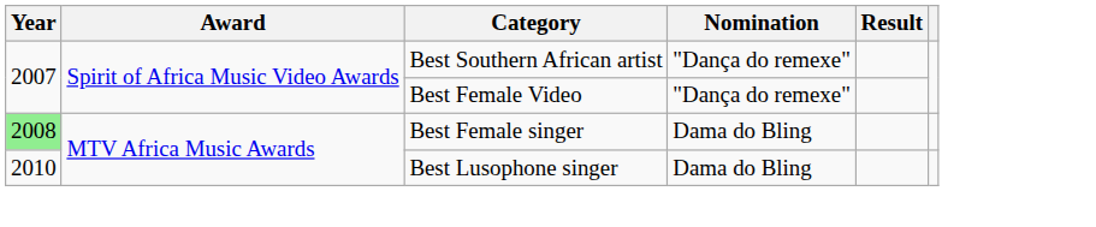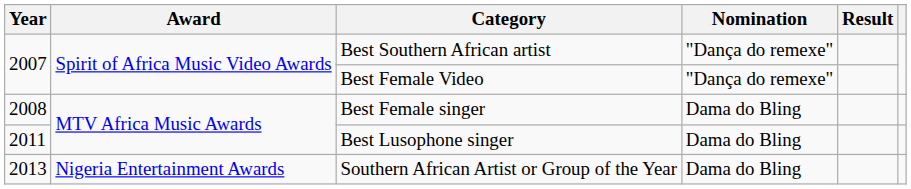 <table class="wikitable">
 <tr>
 <th>Year</th>
 <th>Award</th>
 <th>Category</th>
 <th>Nomination</th>
 <th>Result</th>
 <th></th>
 </tr>
 <tr>
 <td rowspan="2">2007</td>
 <td rowspan="2"><a href='#'>Spirit of Africa Music Video Awards</a></td>
 <td>Best Southern African artist</td>
 <td>"Dança do remexe"</td>
 <td></td>
 <td rowspan="2"></td>
 </tr>
 <tr>
 <td>Best Female Video</td>
 <td>"Dança do remexe"</td>
 <td></td>
 </tr>
 <tr>
-<td rowspan="1" style="background: lightgreen;">2008</td>
+<td rowspan="1">2008</td>
 <td rowspan="2"><a href='#'>MTV Africa Music Awards</a></td>
 <td>Best Female singer</td>
 <td>Dama do Bling</td>
 <td></td>
 <td rowspan="1"></td>
 </tr>
 <tr>
-<td rowspan="1">2010</td>
+<td rowspan="1">2011</td>
 <td>Best Lusophone singer</td>
 <td>Dama do Bling</td>
 <td></td>
 <td rowspan="1"></td>
 </tr>
+<tr>
+<td rowspan="1">2013</td>
+<td rowspan="1"><a href='#'>Nigeria Entertainment Awards</a></td>
+<td>Southern African Artist or Group of the Year</td>
+<td>Dama do Bling</td>
+<td></td>
+<td></td>
+</tr>
 </table>
